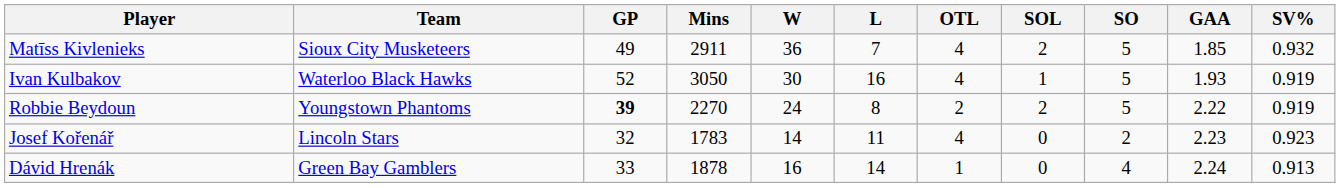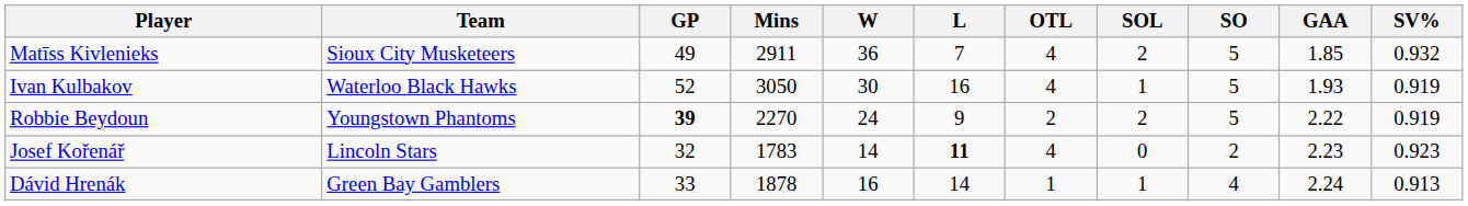 <table class="wikitable sortable" style="text-align: center">
 <tr>
 <td class="unsortable" align=center bgcolor=#F2F2F2 style="width: 15em"><strong>Player</strong></td>
 <th style="width: 15em">Team</th>
 <th style="width: 4em">GP</th>
 <th style="width: 4em">Mins</th>
 <th style="width: 4em">W</th>
 <th style="width: 4em">L</th>
 <th style="width: 4em">OTL</th>
 <th style="width: 4em">SOL</th>
 <th style="width: 4em">SO</th>
 <th style="width: 4em">GAA</th>
 <th style="width: 4em">SV%</th>
 </tr>
 <tr>
 <td align=left><a href='#'>Matīss Kivlenieks</a></td>
 <td align=left><a href='#'>Sioux City Musketeers</a></td>
 <td>49</td>
 <td>2911</td>
 <td>36</td>
 <td>7</td>
 <td>4</td>
 <td>2</td>
 <td>5</td>
 <td>1.85</td>
 <td>0.932</td>
 </tr>
 <tr>
 <td align=left><a href='#'>Ivan Kulbakov</a></td>
 <td align=left><a href='#'>Waterloo Black Hawks</a></td>
 <td>52</td>
 <td>3050</td>
 <td>30</td>
 <td>16</td>
 <td>4</td>
 <td>1</td>
 <td>5</td>
 <td>1.93</td>
 <td>0.919</td>
 </tr>
 <tr>
 <td align=left><a href='#'>Robbie Beydoun</a></td>
 <td align=left><a href='#'>Youngstown Phantoms</a></td>
 <td><strong>39</strong></td>
 <td>2270</td>
 <td>24</td>
-<td>8</td>
+<td>9</td>
 <td>2</td>
 <td>2</td>
 <td>5</td>
 <td>2.22</td>
 <td>0.919</td>
 </tr>
 <tr>
 <td align=left><a href='#'>Josef Kořenář</a></td>
 <td align=left><a href='#'>Lincoln Stars</a></td>
 <td>32</td>
 <td>1783</td>
 <td>14</td>
-<td>11</td>
+<td><strong>11</strong></td>
 <td>4</td>
 <td>0</td>
 <td>2</td>
 <td>2.23</td>
 <td>0.923</td>
 </tr>
 <tr>
 <td align=left><a href='#'>Dávid Hrenák</a></td>
 <td align=left><a href='#'>Green Bay Gamblers</a></td>
 <td>33</td>
 <td>1878</td>
 <td>16</td>
 <td>14</td>
 <td>1</td>
-<td>0</td>
+<td>1</td>
 <td>4</td>
 <td>2.24</td>
 <td>0.913</td>
 </tr>
 </table>
